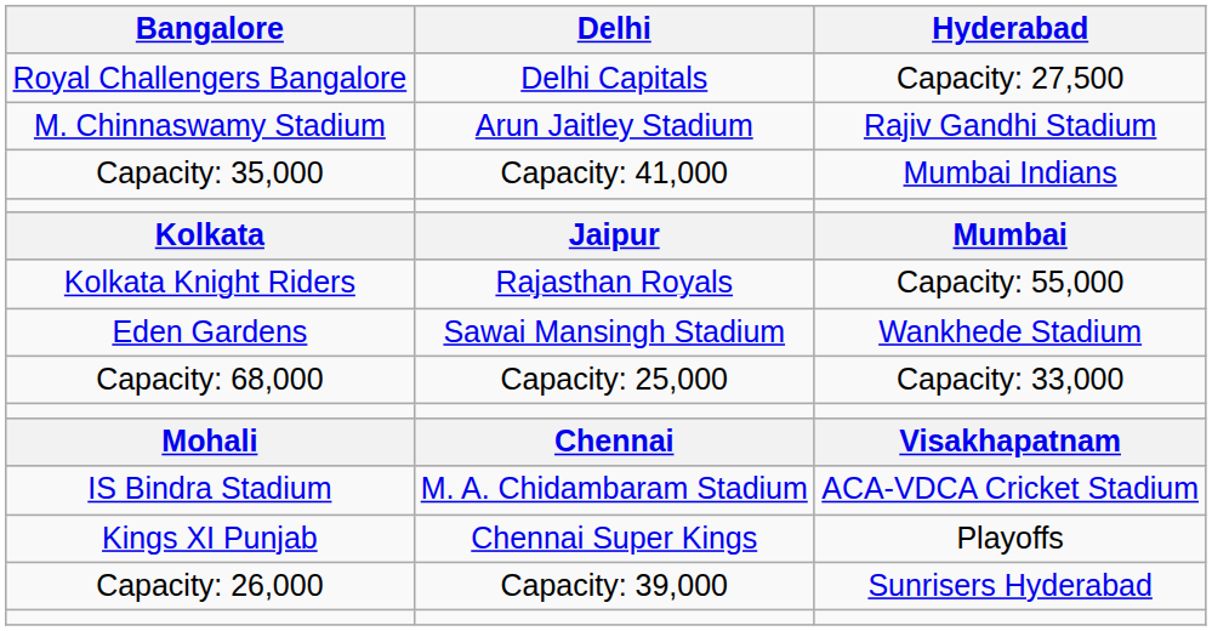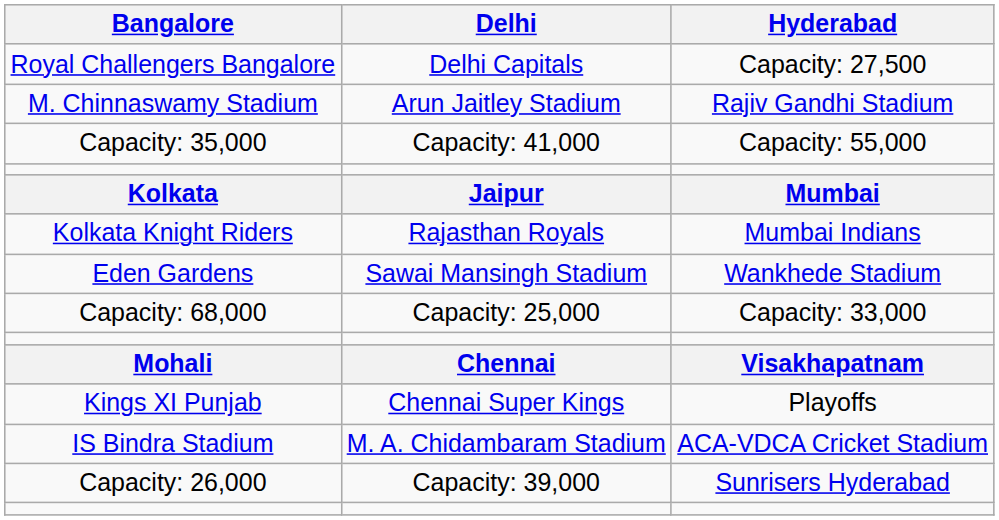 <table class="wikitable" style="text-align:center;">
 <tr>
 <th><a href='#'>Bangalore</a></th>
 <th><a href='#'>Delhi</a></th>
 <th><a href='#'>Hyderabad</a></th>
 </tr>
 <tr>
 <td><a href='#'>Royal Challengers Bangalore</a></td>
 <td><a href='#'>Delhi Capitals</a></td>
 <td>Capacity: 27,500</td>
 </tr>
 <tr>
 <td><a href='#'>M. Chinnaswamy Stadium</a></td>
 <td><a href='#'>Arun Jaitley Stadium</a></td>
 <td><a href='#'>Rajiv Gandhi Stadium</a></td>
 </tr>
 <tr>
 <td>Capacity: 35,000</td>
 <td>Capacity: 41,000</td>
-<td><a href='#'>Mumbai Indians</a></td>
+<td>Capacity: 55,000</td>
 </tr>
 <tr>
 <td></td>
 <td></td>
 <td></td>
 </tr>
 <tr>
 <th><a href='#'>Kolkata</a></th>
 <th><a href='#'>Jaipur</a></th>
 <th><a href='#'>Mumbai</a></th>
 </tr>
 <tr>
 <td><a href='#'>Kolkata Knight Riders</a></td>
 <td><a href='#'>Rajasthan Royals</a></td>
-<td>Capacity: 55,000</td>
+<td><a href='#'>Mumbai Indians</a></td>
 </tr>
 <tr>
 <td><a href='#'>Eden Gardens</a></td>
 <td><a href='#'>Sawai Mansingh Stadium</a></td>
 <td><a href='#'>Wankhede Stadium</a></td>
 </tr>
 <tr>
 <td>Capacity: 68,000</td>
 <td>Capacity: 25,000</td>
 <td>Capacity: 33,000</td>
 </tr>
 <tr>
 <td></td>
 <td></td>
 <td></td>
 </tr>
 <tr>
 <th><a href='#'>Mohali</a></th>
 <th><a href='#'>Chennai</a></th>
 <th><a href='#'>Visakhapatnam</a></th>
 </tr>
 <tr>
+<td><a href='#'>Kings XI Punjab</a></td>
+<td><a href='#'>Chennai Super Kings</a></td>
+<td>Playoffs</td>
+</tr>
+<tr>
 <td><a href='#'>IS Bindra Stadium</a></td>
 <td><a href='#'>M. A. Chidambaram Stadium</a></td>
 <td><a href='#'>ACA-VDCA Cricket Stadium</a></td>
-</tr>
-<tr>
-<td><a href='#'>Kings XI Punjab</a></td>
-<td><a href='#'>Chennai Super Kings</a></td>
-<td>Playoffs</td>
 </tr>
 <tr>
 <td>Capacity: 26,000</td>
 <td>Capacity: 39,000</td>
 <td><a href='#'>Sunrisers Hyderabad</a></td>
 </tr>
 <tr>
 <td></td>
 <td></td>
 <td></td>
 </tr>
 </table>
